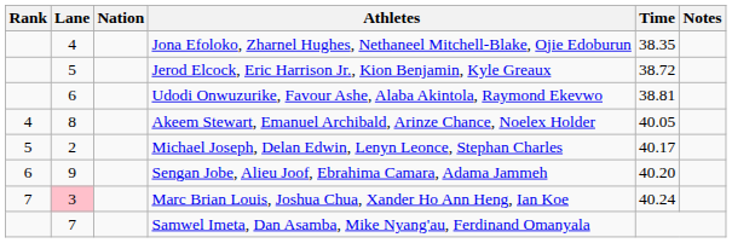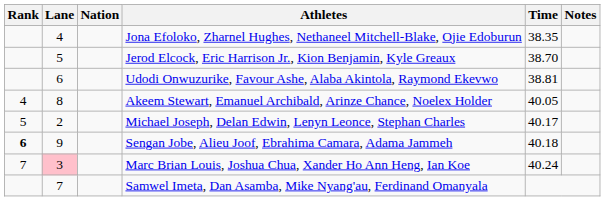 <table class="wikitable sortable" style="text-align:center">
 <tr>
 <th>Rank</th>
 <th>Lane</th>
 <th>Nation</th>
 <th>Athletes</th>
 <th>Time</th>
 <th>Notes</th>
 </tr>
 <tr>
 <td></td>
 <td>4</td>
 <td align="left"></td>
 <td align="left"><a href='#'>Jona Efoloko</a>, <a href='#'>Zharnel Hughes</a>, <a href='#'>Nethaneel Mitchell-Blake</a>, <a href='#'>Ojie Edoburun</a></td>
 <td>38.35</td>
 <td></td>
 </tr>
 <tr>
 <td></td>
 <td>5</td>
 <td align="left"></td>
 <td align="left"><a href='#'>Jerod Elcock</a>, <a href='#'>Eric Harrison Jr.</a>, <a href='#'>Kion Benjamin</a>, <a href='#'>Kyle Greaux</a></td>
-<td>38.72</td>
+<td>38.70</td>
 <td></td>
 </tr>
 <tr>
 <td></td>
 <td>6</td>
 <td align="left"></td>
 <td align="left"><a href='#'>Udodi Onwuzurike</a>, <a href='#'>Favour Ashe</a>, <a href='#'>Alaba Akintola</a>, <a href='#'>Raymond Ekevwo</a></td>
 <td>38.81</td>
 <td></td>
 </tr>
 <tr>
 <td>4</td>
 <td>8</td>
 <td align="left"></td>
 <td align="left"><a href='#'>Akeem Stewart</a>, <a href='#'>Emanuel Archibald</a>, <a href='#'>Arinze Chance</a>, <a href='#'>Noelex Holder</a></td>
 <td>40.05</td>
 <td></td>
 </tr>
 <tr>
 <td>5</td>
 <td>2</td>
 <td align="left"></td>
 <td align="left"><a href='#'>Michael Joseph</a>, <a href='#'>Delan Edwin</a>, <a href='#'>Lenyn Leonce</a>, <a href='#'>Stephan Charles</a></td>
 <td>40.17</td>
 <td></td>
 </tr>
 <tr>
-<td>6</td>
+<td><strong>6</strong></td>
 <td>9</td>
 <td align="left"></td>
 <td align="left"><a href='#'>Sengan Jobe</a>, <a href='#'>Alieu Joof</a>, <a href='#'>Ebrahima Camara</a>, <a href='#'>Adama Jammeh</a></td>
-<td>40.20</td>
+<td>40.18</td>
 <td></td>
 </tr>
 <tr>
 <td>7</td>
 <td style="background: pink;">3</td>
 <td align="left"></td>
 <td align="left"><a href='#'>Marc Brian Louis</a>, <a href='#'>Joshua Chua</a>, <a href='#'>Xander Ho Ann Heng</a>, <a href='#'>Ian Koe</a></td>
 <td>40.24</td>
 <td></td>
 </tr>
 <tr>
 <td></td>
 <td>7</td>
 <td align="left"></td>
 <td align="left"><a href='#'>Samwel Imeta</a>, <a href='#'>Dan Asamba</a>, <a href='#'>Mike Nyang'au</a>, <a href='#'>Ferdinand Omanyala</a></td>
 <td colspan=2></td>
 </tr>
 </table>
